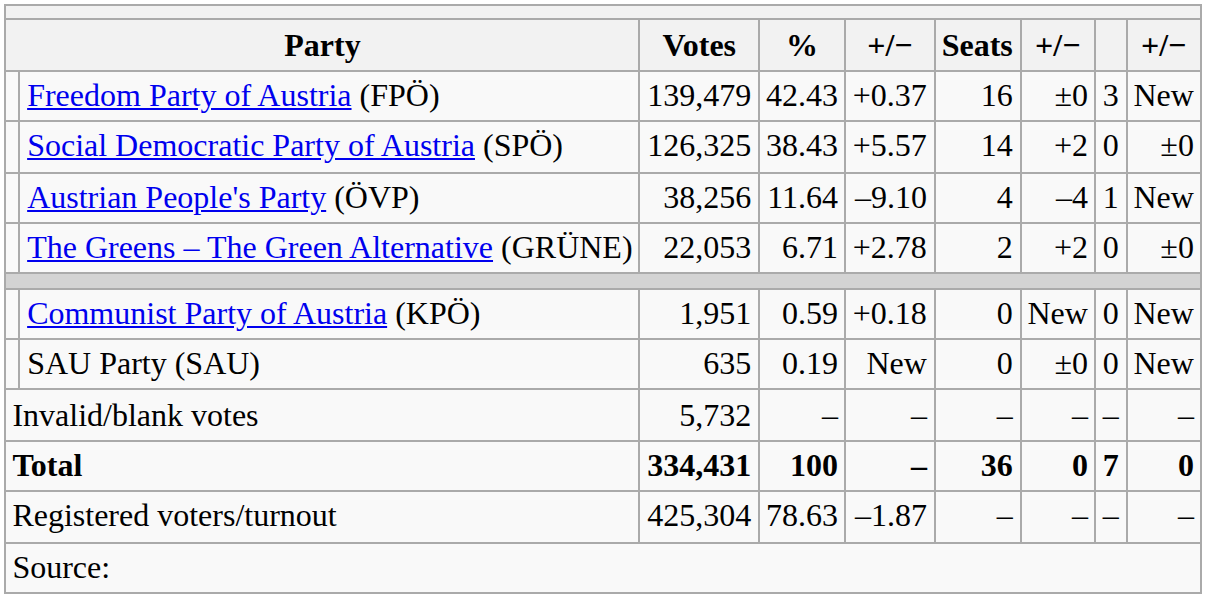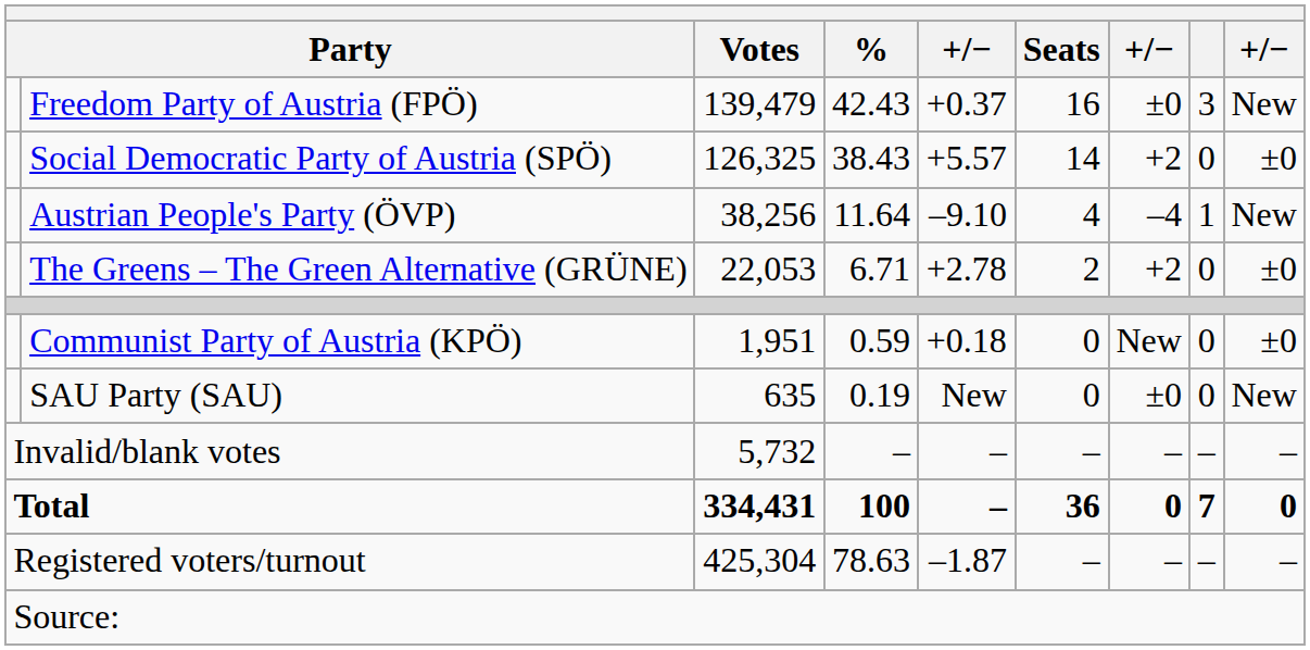 <table class=wikitable style=text-align:right>
 <tr>
 <th colspan="9"></th>
 </tr>
 <tr>
 <th colspan=2>Party</th>
 <th>Votes</th>
 <th>%</th>
 <th>+/−</th>
 <th>Seats</th>
 <th>+/−</th>
 <th></th>
 <th>+/−</th>
 </tr>
 <tr>
 <td bgcolor=></td>
 <td align=left><a href='#'>Freedom Party of Austria</a> (FPÖ)</td>
 <td>139,479</td>
 <td>42.43</td>
 <td>+0.37</td>
 <td>16</td>
 <td>±0</td>
 <td>3</td>
 <td>New</td>
 </tr>
 <tr>
 <td bgcolor=></td>
 <td align=left><a href='#'>Social Democratic Party of Austria</a> (SPÖ)</td>
 <td>126,325</td>
 <td>38.43</td>
 <td>+5.57</td>
 <td>14</td>
 <td>+2</td>
 <td>0</td>
 <td>±0</td>
 </tr>
 <tr>
 <td bgcolor=></td>
 <td align=left><a href='#'>Austrian People's Party</a> (ÖVP)</td>
 <td>38,256</td>
 <td>11.64</td>
 <td>–9.10</td>
 <td>4</td>
 <td>–4</td>
 <td>1</td>
 <td>New</td>
 </tr>
 <tr>
 <td bgcolor=></td>
 <td align=left><a href='#'>The Greens – The Green Alternative</a> (GRÜNE)</td>
 <td>22,053</td>
 <td>6.71</td>
 <td>+2.78</td>
 <td>2</td>
 <td>+2</td>
 <td>0</td>
 <td>±0</td>
 </tr>
 <tr>
 <td colspan=9 bgcolor=lightgrey></td>
 </tr>
 <tr>
 <td bgcolor=></td>
 <td align=left><a href='#'>Communist Party of Austria</a> (KPÖ)</td>
 <td>1,951</td>
 <td>0.59</td>
 <td>+0.18</td>
 <td>0</td>
 <td>New</td>
 <td>0</td>
-<td>New</td>
+<td>±0</td>
 </tr>
 <tr>
 <td></td>
 <td align=left>SAU Party (SAU)</td>
 <td>635</td>
 <td>0.19</td>
 <td>New</td>
 <td>0</td>
 <td>±0</td>
 <td>0</td>
 <td>New</td>
 </tr>
 <tr>
 <td colspan=2 align=left>Invalid/blank votes</td>
 <td>5,732</td>
 <td>–</td>
 <td>–</td>
 <td>–</td>
 <td>–</td>
 <td>–</td>
 <td>–</td>
 </tr>
 <tr>
 <td colspan=2 align=left><strong>Total</strong></td>
 <td><strong>334,431</strong></td>
 <td><strong>100</strong></td>
 <td><strong>–</strong></td>
 <td><strong>36</strong></td>
 <td><strong>0</strong></td>
 <td><strong>7</strong></td>
 <td><strong>0</strong></td>
 </tr>
 <tr>
 <td align=left colspan=2>Registered voters/turnout</td>
 <td>425,304</td>
 <td>78.63</td>
 <td>–1.87</td>
 <td>–</td>
 <td>–</td>
 <td>–</td>
 <td>–</td>
 </tr>
 <tr>
 <td align=left colspan=9>Source: </td>
 </tr>
 </table>
